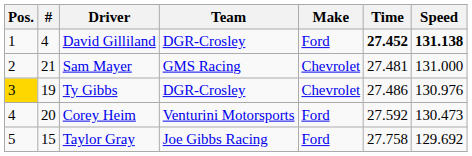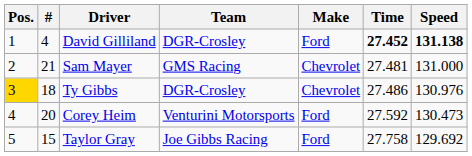 <table class="wikitable" style="font-size: 95%;">
 <tr>
 <th>Pos.</th>
 <th>#</th>
 <th>Driver</th>
 <th>Team</th>
 <th>Make</th>
 <th>Time</th>
 <th>Speed</th>
 </tr>
 <tr>
 <td>1</td>
 <td>4</td>
 <td><a href='#'>David Gilliland</a></td>
 <td><a href='#'>DGR-Crosley</a></td>
 <td><a href='#'>Ford</a></td>
 <td><strong>27.452</strong></td>
 <td><strong>131.138</strong></td>
 </tr>
 <tr>
 <td>2</td>
 <td>21</td>
 <td><a href='#'>Sam Mayer</a></td>
 <td><a href='#'>GMS Racing</a></td>
 <td><a href='#'>Chevrolet</a></td>
 <td>27.481</td>
 <td>131.000</td>
 </tr>
 <tr>
 <td style="background: gold;">3</td>
-<td>19</td>
+<td>18</td>
 <td><a href='#'>Ty Gibbs</a></td>
 <td><a href='#'>DGR-Crosley</a></td>
 <td><a href='#'>Chevrolet</a></td>
 <td>27.486</td>
 <td>130.976</td>
 </tr>
 <tr>
 <td>4</td>
 <td>20</td>
 <td><a href='#'>Corey Heim</a></td>
 <td><a href='#'>Venturini Motorsports</a></td>
 <td><a href='#'>Ford</a></td>
 <td>27.592</td>
 <td>130.473</td>
 </tr>
 <tr>
 <td>5</td>
 <td>15</td>
 <td><a href='#'>Taylor Gray</a></td>
 <td><a href='#'>Joe Gibbs Racing</a></td>
 <td><a href='#'>Ford</a></td>
 <td>27.758</td>
 <td>129.692</td>
 </tr>
 </table>
